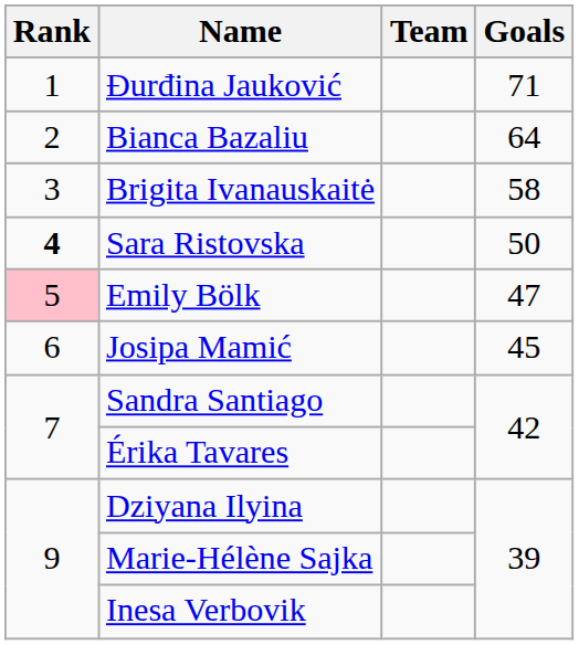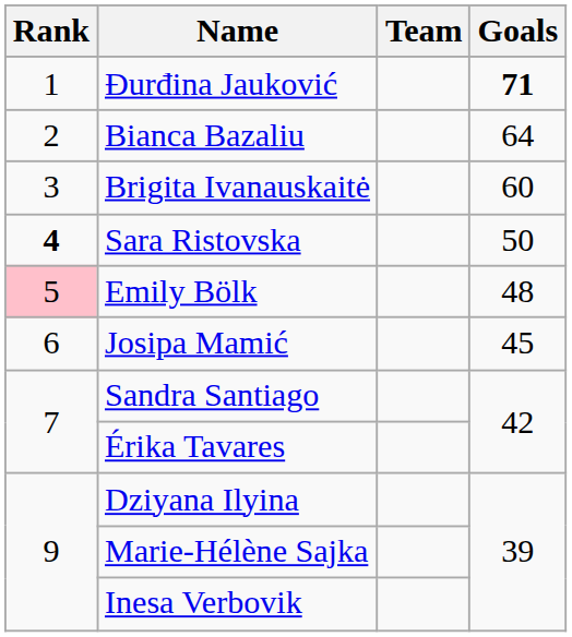 <table class="wikitable sortable" style="text-align: center;">
 <tr>
 <th>Rank</th>
 <th>Name</th>
 <th>Team</th>
 <th>Goals</th>
 </tr>
 <tr>
 <td>1</td>
 <td style="text-align: left;"><a href='#'>Đurđina Jauković</a></td>
 <td style="text-align: left;"></td>
-<td>71</td>
+<td><strong>71</strong></td>
 </tr>
 <tr>
 <td>2</td>
 <td style="text-align: left;"><a href='#'>Bianca Bazaliu</a></td>
 <td style="text-align: left;"></td>
 <td>64</td>
 </tr>
 <tr>
 <td>3</td>
 <td style="text-align: left;"><a href='#'>Brigita Ivanauskaitė</a></td>
 <td style="text-align: left;"></td>
-<td>58</td>
+<td>60</td>
 </tr>
 <tr>
 <td><strong>4</strong></td>
 <td style="text-align: left;"><a href='#'>Sara Ristovska</a></td>
 <td style="text-align: left;"></td>
 <td>50</td>
 </tr>
 <tr>
 <td style="background: pink;">5</td>
 <td style="text-align: left;"><a href='#'>Emily Bölk</a></td>
 <td style="text-align: left;"></td>
-<td>47</td>
+<td>48</td>
 </tr>
 <tr>
 <td>6</td>
 <td style="text-align: left;"><a href='#'>Josipa Mamić</a></td>
 <td style="text-align: left;"></td>
 <td>45</td>
 </tr>
 <tr>
 <td rowspan="2">7</td>
 <td style="text-align: left;"><a href='#'>Sandra Santiago</a></td>
 <td style="text-align: left;"></td>
 <td rowspan="2">42</td>
 </tr>
 <tr>
 <td style="text-align: left;"><a href='#'>Érika Tavares</a></td>
 <td style="text-align: left;"></td>
 </tr>
 <tr>
 <td rowspan="3">9</td>
 <td style="text-align: left;"><a href='#'>Dziyana Ilyina</a></td>
 <td style="text-align: left;"></td>
 <td rowspan="3">39</td>
 </tr>
 <tr>
 <td style="text-align: left;"><a href='#'>Marie-Hélène Sajka</a></td>
 <td style="text-align: left;"></td>
 </tr>
 <tr>
 <td style="text-align: left;"><a href='#'>Inesa Verbovik</a></td>
 <td style="text-align: left;"></td>
 </tr>
 </table>
